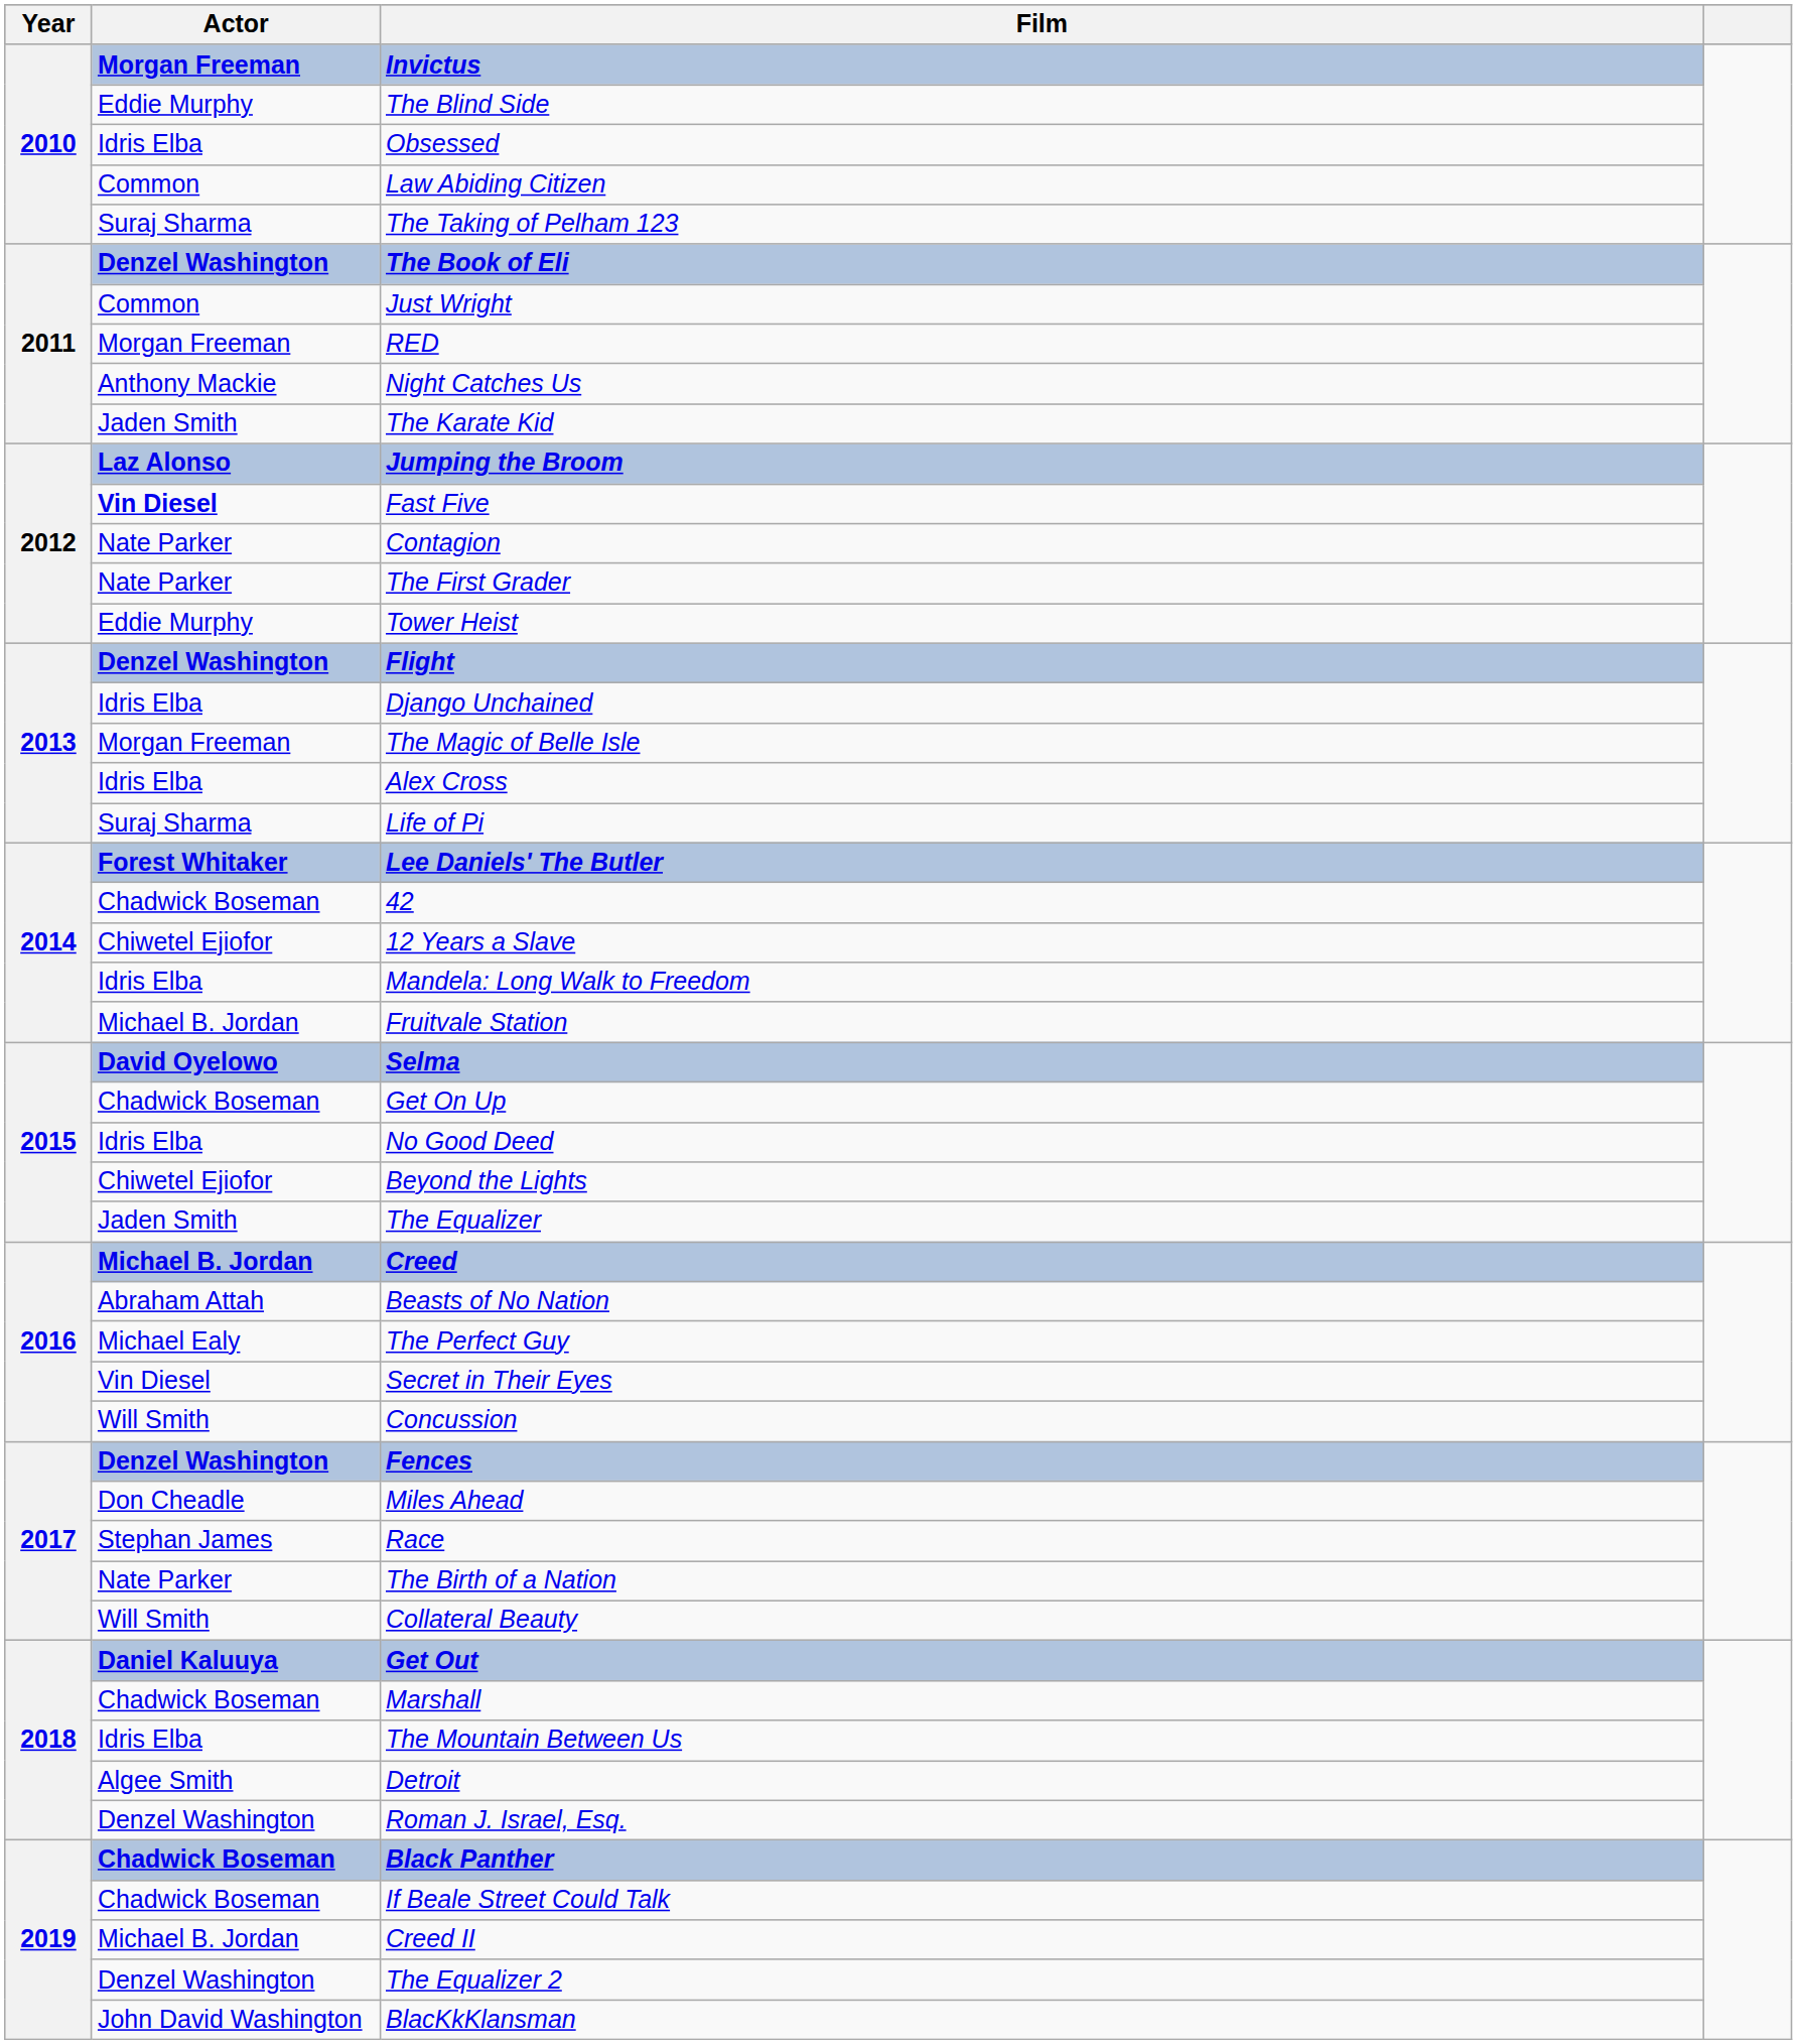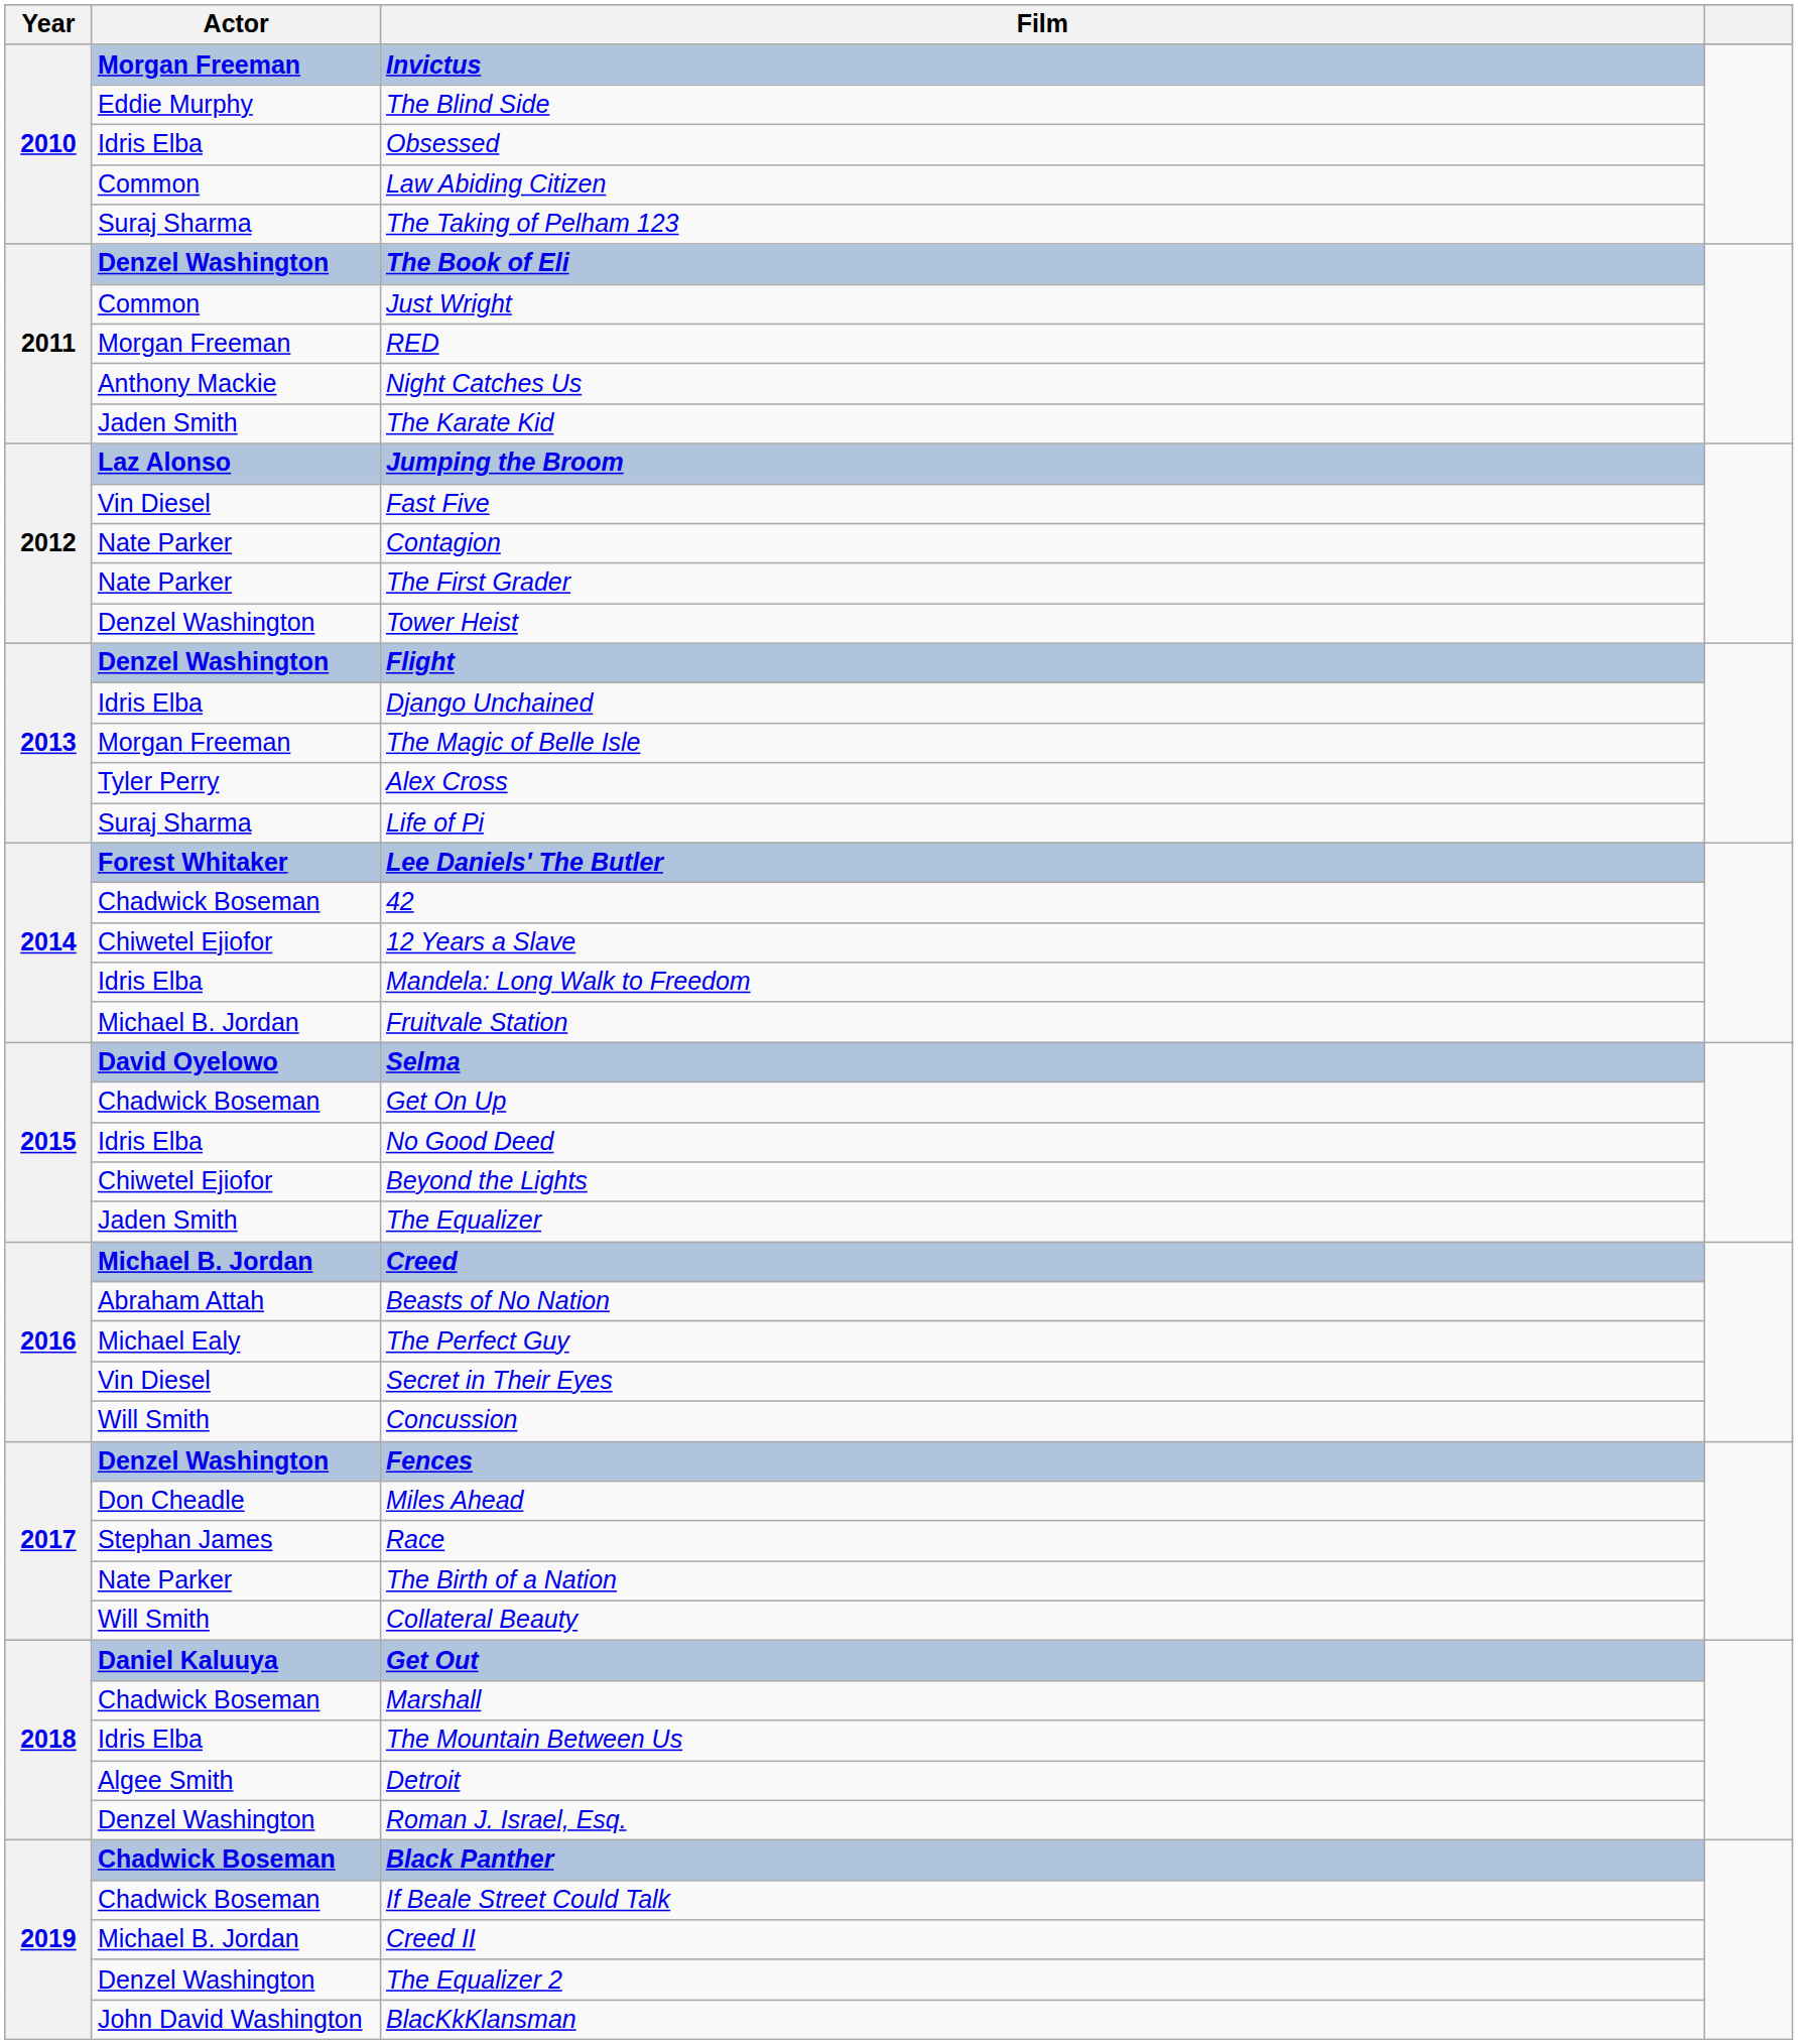 <table class="wikitable" style="width:90%;">
 <tr style="background:#bebebe;">
 <th scope="col" style="width:3em;">Year</th>
 <th scope="col" style="width:11em;">Actor</th>
 <th scope="col">Film</th>
 <th scope="col" style="width:3em;"></th>
 </tr>
 <tr>
 <th scope="row" rowspan="5" style="text-align:center;"><a href='#'>2010</a></th>
 <td style="background:#B0C4DE; font-weight:bold;"><a href='#'>Morgan Freeman</a></td>
 <td style="background:#B0C4DE; font-weight:bold;"><em><a href='#'>Invictus</a></em></td>
 <td rowspan="5" style="text-align:center;"></td>
 </tr>
 <tr>
 <td><a href='#'>Eddie Murphy</a></td>
 <td><em><a href='#'>The Blind Side</a></em></td>
 </tr>
 <tr>
 <td><a href='#'>Idris Elba</a></td>
 <td><em><a href='#'>Obsessed</a></em></td>
 </tr>
 <tr>
 <td><a href='#'>Common</a></td>
 <td><em><a href='#'>Law Abiding Citizen</a></em></td>
 </tr>
 <tr>
 <td><a href='#'>Suraj Sharma</a></td>
 <td><em><a href='#'>The Taking of Pelham 123</a></em></td>
 </tr>
 <tr>
 <th scope="row" rowspan="5" style="text-align:center;">2011</th>
 <td style="background:#B0C4DE; font-weight:bold;"><a href='#'>Denzel Washington</a></td>
 <td style="background:#B0C4DE; font-weight:bold;"><em><a href='#'>The Book of Eli</a></em></td>
 <td rowspan="5" style="text-align:center;"></td>
 </tr>
 <tr>
 <td><a href='#'>Common</a></td>
 <td><em><a href='#'>Just Wright</a></em></td>
 </tr>
 <tr>
 <td><a href='#'>Morgan Freeman</a></td>
 <td><em><a href='#'>RED</a></em></td>
 </tr>
 <tr>
 <td><a href='#'>Anthony Mackie</a></td>
 <td><em><a href='#'>Night Catches Us</a></em></td>
 </tr>
 <tr>
 <td><a href='#'>Jaden Smith</a></td>
 <td><em><a href='#'>The Karate Kid</a></em></td>
 </tr>
 <tr>
 <th scope="row" rowspan="5" style="text-align:center;">2012</th>
 <td style="background:#B0C4DE; font-weight:bold;"><a href='#'>Laz Alonso</a></td>
 <td style="background:#B0C4DE; font-weight:bold;"><em><a href='#'>Jumping the Broom</a></em></td>
 <td rowspan="5" style="text-align:center;"></td>
 </tr>
 <tr>
-<td><strong><a href='#'>Vin Diesel</a></strong></td>
+<td><a href='#'>Vin Diesel</a></td>
 <td><em><a href='#'>Fast Five</a></em></td>
 </tr>
 <tr>
 <td><a href='#'>Nate Parker</a></td>
 <td><em><a href='#'>Contagion</a></em></td>
 </tr>
 <tr>
 <td><a href='#'>Nate Parker</a></td>
 <td><em><a href='#'>The First Grader</a></em></td>
 </tr>
 <tr>
-<td><a href='#'>Eddie Murphy</a></td>
+<td><a href='#'>Denzel Washington</a></td>
 <td><em><a href='#'>Tower Heist</a></em></td>
 </tr>
 <tr>
 <th scope="row" rowspan="5" style="text-align:center;"><a href='#'>2013</a></th>
 <td style="background:#B0C4DE; font-weight:bold;"><a href='#'>Denzel Washington</a></td>
 <td style="background:#B0C4DE; font-weight:bold;"><em><a href='#'>Flight</a></em></td>
 <td rowspan="5" style="text-align:center;"></td>
 </tr>
 <tr>
 <td><a href='#'>Idris Elba</a></td>
 <td><em><a href='#'>Django Unchained</a></em></td>
 </tr>
 <tr>
 <td><a href='#'>Morgan Freeman</a></td>
 <td><em><a href='#'>The Magic of Belle Isle</a></em></td>
 </tr>
 <tr>
-<td><a href='#'>Idris Elba</a></td>
+<td><a href='#'>Tyler Perry</a></td>
 <td><em><a href='#'>Alex Cross</a></em></td>
 </tr>
 <tr>
 <td><a href='#'>Suraj Sharma</a></td>
 <td><em><a href='#'>Life of Pi</a></em></td>
 </tr>
 <tr>
 <th scope="row" rowspan="5" style="text-align:center;"><a href='#'>2014</a></th>
 <td style="background:#B0C4DE; font-weight:bold;"><a href='#'>Forest Whitaker</a></td>
 <td style="background:#B0C4DE; font-weight:bold;"><em><a href='#'>Lee Daniels' The Butler</a></em></td>
 <td rowspan="5" style="text-align:center;"></td>
 </tr>
 <tr>
 <td><a href='#'>Chadwick Boseman</a></td>
 <td><em><a href='#'>42</a></em></td>
 </tr>
 <tr>
 <td><a href='#'>Chiwetel Ejiofor</a></td>
 <td><em><a href='#'>12 Years a Slave</a></em></td>
 </tr>
 <tr>
 <td><a href='#'>Idris Elba</a></td>
 <td><em><a href='#'>Mandela: Long Walk to Freedom</a></em></td>
 </tr>
 <tr>
 <td><a href='#'>Michael B. Jordan</a></td>
 <td><em><a href='#'>Fruitvale Station</a></em></td>
 </tr>
 <tr>
 <th scope="row" rowspan="5" style="text-align:center;"><a href='#'>2015</a></th>
 <td style="background:#B0C4DE; font-weight:bold;"><a href='#'>David Oyelowo</a></td>
 <td style="background:#B0C4DE; font-weight:bold;"><em><a href='#'>Selma</a></em></td>
 <td rowspan="5" style="text-align:center;"></td>
 </tr>
 <tr>
 <td><a href='#'>Chadwick Boseman</a></td>
 <td><em><a href='#'>Get On Up</a></em></td>
 </tr>
 <tr>
 <td><a href='#'>Idris Elba</a></td>
 <td><em><a href='#'>No Good Deed</a></em></td>
 </tr>
 <tr>
 <td><a href='#'>Chiwetel Ejiofor</a></td>
 <td><em><a href='#'>Beyond the Lights</a></em></td>
 </tr>
 <tr>
 <td><a href='#'>Jaden Smith</a></td>
 <td><em><a href='#'>The Equalizer</a></em></td>
 </tr>
 <tr>
 <th scope="row" rowspan="5" style="text-align:center;"><a href='#'>2016</a></th>
 <td style="background:#B0C4DE; font-weight:bold;"><a href='#'>Michael B. Jordan</a></td>
 <td style="background:#B0C4DE; font-weight:bold;"><em><a href='#'>Creed</a></em></td>
 <td rowspan="5" style="text-align:center;"></td>
 </tr>
 <tr>
 <td><a href='#'>Abraham Attah</a></td>
 <td><em><a href='#'>Beasts of No Nation</a></em></td>
 </tr>
 <tr>
 <td><a href='#'>Michael Ealy</a></td>
 <td><em><a href='#'>The Perfect Guy</a></em></td>
 </tr>
 <tr>
 <td><a href='#'>Vin Diesel</a></td>
 <td><em><a href='#'>Secret in Their Eyes</a></em></td>
 </tr>
 <tr>
 <td><a href='#'>Will Smith</a></td>
 <td><em><a href='#'>Concussion</a></em></td>
 </tr>
 <tr>
 <th scope="row" rowspan="5" style="text-align:center;"><a href='#'>2017</a></th>
 <td style="background:#B0C4DE; font-weight:bold;"><a href='#'>Denzel Washington</a></td>
 <td style="background:#B0C4DE; font-weight:bold;"><em><a href='#'>Fences</a></em></td>
 <td rowspan="5" style="text-align:center;"></td>
 </tr>
 <tr>
 <td><a href='#'>Don Cheadle</a></td>
 <td><em><a href='#'>Miles Ahead</a></em></td>
 </tr>
 <tr>
 <td><a href='#'>Stephan James</a></td>
 <td><em><a href='#'>Race</a></em></td>
 </tr>
 <tr>
 <td><a href='#'>Nate Parker</a></td>
 <td><em><a href='#'>The Birth of a Nation</a></em></td>
 </tr>
 <tr>
 <td><a href='#'>Will Smith</a></td>
 <td><em><a href='#'>Collateral Beauty</a></em></td>
 </tr>
 <tr>
 <th scope="row" rowspan="5" style="text-align:center;"><a href='#'>2018</a></th>
 <td style="background:#B0C4DE; font-weight:bold;"><a href='#'>Daniel Kaluuya</a></td>
 <td style="background:#B0C4DE; font-weight:bold;"><em><a href='#'>Get Out</a></em></td>
 <td rowspan="5" style="text-align:center;"></td>
 </tr>
 <tr>
 <td><a href='#'>Chadwick Boseman</a></td>
 <td><em><a href='#'>Marshall</a></em></td>
 </tr>
 <tr>
 <td><a href='#'>Idris Elba</a></td>
 <td><em><a href='#'>The Mountain Between Us</a></em></td>
 </tr>
 <tr>
 <td><a href='#'>Algee Smith</a></td>
 <td><em><a href='#'>Detroit</a></em></td>
 </tr>
 <tr>
 <td><a href='#'>Denzel Washington</a></td>
 <td><em><a href='#'>Roman J. Israel, Esq.</a></em></td>
 </tr>
 <tr>
 <th scope="row" rowspan="5" style="text-align:center;"><a href='#'>2019</a></th>
 <td style="background:#B0C4DE; font-weight:bold;"><a href='#'>Chadwick Boseman</a></td>
 <td style="background:#B0C4DE; font-weight:bold;"><em><a href='#'>Black Panther</a></em></td>
 <td rowspan="5" style="text-align:center;"></td>
 </tr>
 <tr>
 <td><a href='#'>Chadwick Boseman</a></td>
 <td><em><a href='#'>If Beale Street Could Talk</a></em></td>
 </tr>
 <tr>
 <td><a href='#'>Michael B. Jordan</a></td>
 <td><em><a href='#'>Creed II</a></em></td>
 </tr>
 <tr>
 <td><a href='#'>Denzel Washington</a></td>
 <td><em><a href='#'>The Equalizer 2</a></em></td>
 </tr>
 <tr>
 <td><a href='#'>John David Washington</a></td>
 <td><em><a href='#'>BlacKkKlansman</a></em></td>
 </tr>
 </table>
